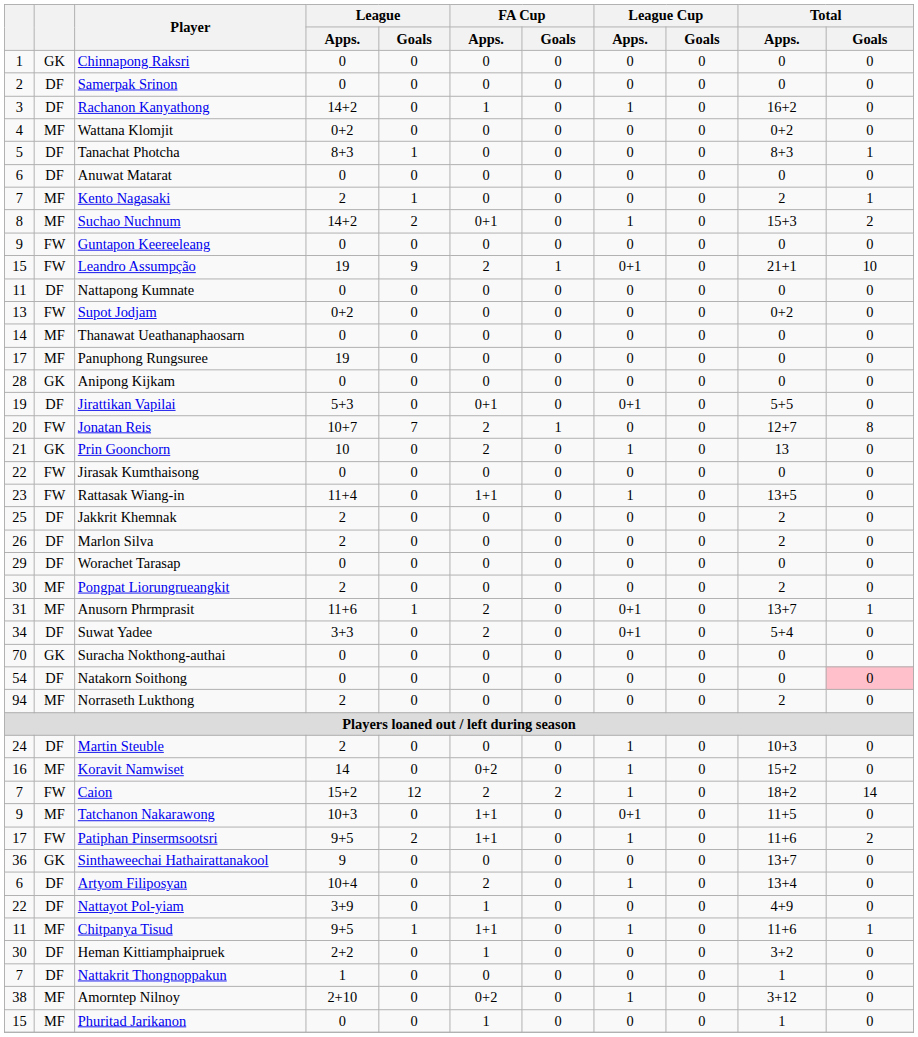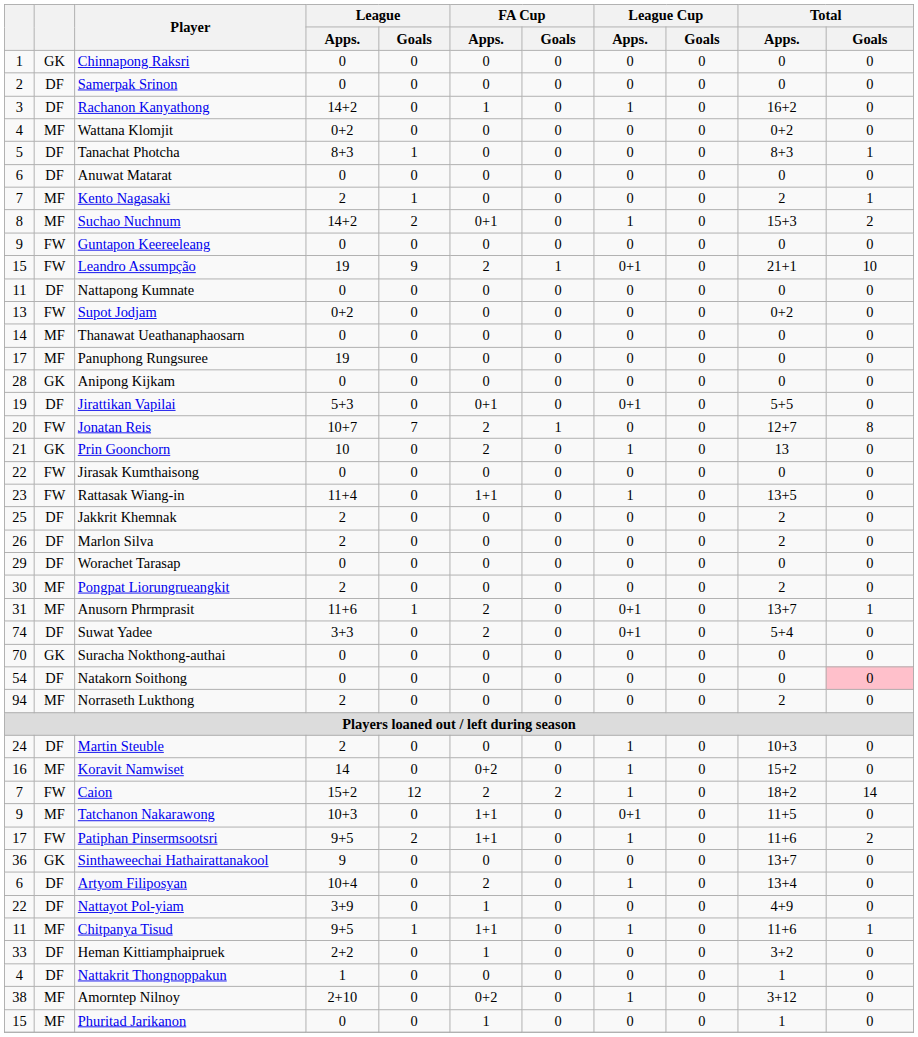 <table class="wikitable" style="text-align:center; font-size:100%; width:80%;">
 <tr>
 <th rowspan=2></th>
 <th rowspan=2></th>
 <th rowspan=2 width="250">Player</th>
 <th colspan=2 width="105">League</th>
 <th colspan=2 width="105">FA Cup</th>
 <th colspan=2 width="105">League Cup</th>
 <th colspan=2 width="130">Total</th>
 </tr>
 <tr>
 <th>Apps.</th>
 <th> Goals</th>
 <th>Apps.</th>
 <th> Goals</th>
 <th>Apps.</th>
 <th> Goals</th>
 <th>Apps.</th>
 <th> Goals</th>
 </tr>
 <tr>
 <td>1</td>
 <td>GK</td>
 <td align="left"> <a href='#'>Chinnapong Raksri</a></td>
 <td>0</td>
 <td>0</td>
 <td>0</td>
 <td>0</td>
 <td>0</td>
 <td>0</td>
 <td>0</td>
 <td>0</td>
 </tr>
 <tr>
 <td>2</td>
 <td>DF</td>
 <td align="left"> <a href='#'>Samerpak Srinon</a></td>
 <td>0</td>
 <td>0</td>
 <td>0</td>
 <td>0</td>
 <td>0</td>
 <td>0</td>
 <td>0</td>
 <td>0</td>
 </tr>
 <tr>
 <td>3</td>
 <td>DF</td>
 <td align="left"> <a href='#'>Rachanon Kanyathong</a></td>
 <td>14+2</td>
 <td>0</td>
 <td>1</td>
 <td>0</td>
 <td>1</td>
 <td>0</td>
 <td>16+2</td>
 <td>0</td>
 </tr>
 <tr>
 <td>4</td>
 <td>MF</td>
 <td align="left"> Wattana Klomjit</td>
 <td>0+2</td>
 <td>0</td>
 <td>0</td>
 <td>0</td>
 <td>0</td>
 <td>0</td>
 <td>0+2</td>
 <td>0</td>
 </tr>
 <tr>
 <td>5</td>
 <td>DF</td>
 <td align="left"> 	Tanachat Photcha</td>
 <td>8+3</td>
 <td>1</td>
 <td>0</td>
 <td>0</td>
 <td>0</td>
 <td>0</td>
 <td>8+3</td>
 <td>1</td>
 </tr>
 <tr>
 <td>6</td>
 <td>DF</td>
 <td align="left"> Anuwat Matarat</td>
 <td>0</td>
 <td>0</td>
 <td>0</td>
 <td>0</td>
 <td>0</td>
 <td>0</td>
 <td>0</td>
 <td>0</td>
 </tr>
 <tr>
 <td>7</td>
 <td>MF</td>
 <td align="left"> <a href='#'>Kento Nagasaki</a></td>
 <td>2</td>
 <td>1</td>
 <td>0</td>
 <td>0</td>
 <td>0</td>
 <td>0</td>
 <td>2</td>
 <td>1</td>
 </tr>
 <tr>
 <td>8</td>
 <td>MF</td>
 <td align="left"> <a href='#'>Suchao Nuchnum</a></td>
 <td>14+2</td>
 <td>2</td>
 <td>0+1</td>
 <td>0</td>
 <td>1</td>
 <td>0</td>
 <td>15+3</td>
 <td>2</td>
 </tr>
 <tr>
 <td>9</td>
 <td>FW</td>
 <td align="left"> <a href='#'>Guntapon Keereeleang</a></td>
 <td>0</td>
 <td>0</td>
 <td>0</td>
 <td>0</td>
 <td>0</td>
 <td>0</td>
 <td>0</td>
 <td>0</td>
 </tr>
 <tr>
 <td>15</td>
 <td>FW</td>
 <td align="left"> <a href='#'>Leandro Assumpção</a></td>
 <td>19</td>
 <td>9</td>
 <td>2</td>
 <td>1</td>
 <td>0+1</td>
 <td>0</td>
 <td>21+1</td>
 <td>10</td>
 </tr>
 <tr>
 <td>11</td>
 <td>DF</td>
 <td align="left"> Nattapong Kumnate</td>
 <td>0</td>
 <td>0</td>
 <td>0</td>
 <td>0</td>
 <td>0</td>
 <td>0</td>
 <td>0</td>
 <td>0</td>
 </tr>
 <tr>
 <td>13</td>
 <td>FW</td>
 <td align="left"> <a href='#'>Supot Jodjam</a></td>
 <td>0+2</td>
 <td>0</td>
 <td>0</td>
 <td>0</td>
 <td>0</td>
 <td>0</td>
 <td>0+2</td>
 <td>0</td>
 </tr>
 <tr>
 <td>14</td>
 <td>MF</td>
 <td align="left"> Thanawat Ueathanaphaosarn</td>
 <td>0</td>
 <td>0</td>
 <td>0</td>
 <td>0</td>
 <td>0</td>
 <td>0</td>
 <td>0</td>
 <td>0</td>
 </tr>
 <tr>
 <td>17</td>
 <td>MF</td>
 <td align="left"> Panuphong Rungsuree</td>
 <td>19</td>
 <td>0</td>
 <td>0</td>
 <td>0</td>
 <td>0</td>
 <td>0</td>
 <td>0</td>
 <td>0</td>
 </tr>
 <tr>
 <td>28</td>
 <td>GK</td>
 <td align="left"> Anipong Kijkam</td>
 <td>0</td>
 <td>0</td>
 <td>0</td>
 <td>0</td>
 <td>0</td>
 <td>0</td>
 <td>0</td>
 <td>0</td>
 </tr>
 <tr>
 <td>19</td>
 <td>DF</td>
 <td align="left"> <a href='#'>Jirattikan Vapilai</a></td>
 <td>5+3</td>
 <td>0</td>
 <td>0+1</td>
 <td>0</td>
 <td>0+1</td>
 <td>0</td>
 <td>5+5</td>
 <td>0</td>
 </tr>
 <tr>
 <td>20</td>
 <td>FW</td>
 <td align="left"> <a href='#'>Jonatan Reis</a></td>
 <td>10+7</td>
 <td>7</td>
 <td>2</td>
 <td>1</td>
 <td>0</td>
 <td>0</td>
 <td>12+7</td>
 <td>8</td>
 </tr>
 <tr>
 <td>21</td>
 <td>GK</td>
 <td align="left"> <a href='#'>Prin Goonchorn</a></td>
 <td>10</td>
 <td>0</td>
 <td>2</td>
 <td>0</td>
 <td>1</td>
 <td>0</td>
 <td>13</td>
 <td>0</td>
 </tr>
 <tr>
 <td>22</td>
 <td>FW</td>
 <td align="left"> Jirasak Kumthaisong</td>
 <td>0</td>
 <td>0</td>
 <td>0</td>
 <td>0</td>
 <td>0</td>
 <td>0</td>
 <td>0</td>
 <td>0</td>
 </tr>
 <tr>
 <td>23</td>
 <td>FW</td>
 <td align="left"> Rattasak Wiang-in</td>
 <td>11+4</td>
 <td>0</td>
 <td>1+1</td>
 <td>0</td>
 <td>1</td>
 <td>0</td>
 <td>13+5</td>
 <td>0</td>
 </tr>
 <tr>
 <td>25</td>
 <td>DF</td>
 <td align="left"> Jakkrit Khemnak</td>
 <td>2</td>
 <td>0</td>
 <td>0</td>
 <td>0</td>
 <td>0</td>
 <td>0</td>
 <td>2</td>
 <td>0</td>
 </tr>
 <tr>
 <td>26</td>
 <td>DF</td>
 <td align="left"> Marlon Silva</td>
 <td>2</td>
 <td>0</td>
 <td>0</td>
 <td>0</td>
 <td>0</td>
 <td>0</td>
 <td>2</td>
 <td>0</td>
 </tr>
 <tr>
 <td>29</td>
 <td>DF</td>
 <td align="left"> Worachet Tarasap</td>
 <td>0</td>
 <td>0</td>
 <td>0</td>
 <td>0</td>
 <td>0</td>
 <td>0</td>
 <td>0</td>
 <td>0</td>
 </tr>
 <tr>
 <td>30</td>
 <td>MF</td>
 <td align="left"> <a href='#'>Pongpat Liorungrueangkit</a></td>
 <td>2</td>
 <td>0</td>
 <td>0</td>
 <td>0</td>
 <td>0</td>
 <td>0</td>
 <td>2</td>
 <td>0</td>
 </tr>
 <tr>
 <td>31</td>
 <td>MF</td>
 <td align="left"> Anusorn Phrmprasit</td>
 <td>11+6</td>
 <td>1</td>
 <td>2</td>
 <td>0</td>
 <td>0+1</td>
 <td>0</td>
 <td>13+7</td>
 <td>1</td>
 </tr>
 <tr>
-<td>34</td>
+<td>74</td>
 <td>DF</td>
 <td align="left"> Suwat Yadee</td>
 <td>3+3</td>
 <td>0</td>
 <td>2</td>
 <td>0</td>
 <td>0+1</td>
 <td>0</td>
 <td>5+4</td>
 <td>0</td>
 </tr>
 <tr>
 <td>70</td>
 <td>GK</td>
 <td align="left"> Suracha Nokthong-authai</td>
 <td>0</td>
 <td>0</td>
 <td>0</td>
 <td>0</td>
 <td>0</td>
 <td>0</td>
 <td>0</td>
 <td>0</td>
 </tr>
 <tr>
 <td>54</td>
 <td>DF</td>
 <td align="left"> Natakorn Soithong</td>
 <td>0</td>
 <td>0</td>
 <td>0</td>
 <td>0</td>
 <td>0</td>
 <td>0</td>
 <td>0</td>
 <td style="background: pink;">0</td>
 </tr>
 <tr>
 <td>94</td>
 <td>MF</td>
 <td align="left"> Norraseth Lukthong</td>
 <td>2</td>
 <td>0</td>
 <td>0</td>
 <td>0</td>
 <td>0</td>
 <td>0</td>
 <td>2</td>
 <td>0</td>
 </tr>
 <tr>
 <th colspan="15" style="background:#dcdcdc; text-align:center;">Players loaned out / left during season</th>
 </tr>
 <tr>
 <td>24</td>
 <td>DF</td>
 <td align="left"> <a href='#'>Martin Steuble</a></td>
 <td>2</td>
 <td>0</td>
 <td>0</td>
 <td>0</td>
 <td>1</td>
 <td>0</td>
 <td>10+3</td>
 <td>0</td>
 </tr>
 <tr>
 <td>16</td>
 <td>MF</td>
 <td align="left"> <a href='#'>Koravit Namwiset</a></td>
 <td>14</td>
 <td>0</td>
 <td>0+2</td>
 <td>0</td>
 <td>1</td>
 <td>0</td>
 <td>15+2</td>
 <td>0</td>
 </tr>
 <tr>
 <td>7</td>
 <td>FW</td>
 <td align="left"> <a href='#'>Caion</a></td>
 <td>15+2</td>
 <td>12</td>
 <td>2</td>
 <td>2</td>
 <td>1</td>
 <td>0</td>
 <td>18+2</td>
 <td>14</td>
 </tr>
 <tr>
 <td>9</td>
 <td>MF</td>
 <td align="left"> <a href='#'>Tatchanon Nakarawong</a></td>
 <td>10+3</td>
 <td>0</td>
 <td>1+1</td>
 <td>0</td>
 <td>0+1</td>
 <td>0</td>
 <td>11+5</td>
 <td>0</td>
 </tr>
 <tr>
 <td>17</td>
 <td>FW</td>
 <td align="left"> <a href='#'>Patiphan Pinsermsootsri</a></td>
 <td>9+5</td>
 <td>2</td>
 <td>1+1</td>
 <td>0</td>
 <td>1</td>
 <td>0</td>
 <td>11+6</td>
 <td>2</td>
 </tr>
 <tr>
 <td>36</td>
 <td>GK</td>
 <td align="left"> <a href='#'>Sinthaweechai Hathairattanakool</a></td>
 <td>9</td>
 <td>0</td>
 <td>0</td>
 <td>0</td>
 <td>0</td>
 <td>0</td>
 <td>13+7</td>
 <td>0</td>
 </tr>
 <tr>
 <td>6</td>
 <td>DF</td>
 <td align="left"> <a href='#'>Artyom Filiposyan</a></td>
 <td>10+4</td>
 <td>0</td>
 <td>2</td>
 <td>0</td>
 <td>1</td>
 <td>0</td>
 <td>13+4</td>
 <td>0</td>
 </tr>
 <tr>
 <td>22</td>
 <td>DF</td>
 <td align="left"> <a href='#'>Nattayot Pol-yiam</a></td>
 <td>3+9</td>
 <td>0</td>
 <td>1</td>
 <td>0</td>
 <td>0</td>
 <td>0</td>
 <td>4+9</td>
 <td>0</td>
 </tr>
 <tr>
 <td>11</td>
 <td>MF</td>
 <td align="left"> <a href='#'>Chitpanya Tisud</a></td>
 <td>9+5</td>
 <td>1</td>
 <td>1+1</td>
 <td>0</td>
 <td>1</td>
 <td>0</td>
 <td>11+6</td>
 <td>1</td>
 </tr>
 <tr>
-<td>30</td>
+<td>33</td>
 <td>DF</td>
 <td align="left"> Heman Kittiamphaipruek</td>
 <td>2+2</td>
 <td>0</td>
 <td>1</td>
 <td>0</td>
 <td>0</td>
 <td>0</td>
 <td>3+2</td>
 <td>0</td>
 </tr>
 <tr>
-<td>7</td>
+<td>4</td>
 <td>DF</td>
 <td align="left"> <a href='#'>Nattakrit Thongnoppakun</a></td>
 <td>1</td>
 <td>0</td>
 <td>0</td>
 <td>0</td>
 <td>0</td>
 <td>0</td>
 <td>1</td>
 <td>0</td>
 </tr>
 <tr>
 <td>38</td>
 <td>MF</td>
 <td align="left"> Amorntep Nilnoy</td>
 <td>2+10</td>
 <td>0</td>
 <td>0+2</td>
 <td>0</td>
 <td>1</td>
 <td>0</td>
 <td>3+12</td>
 <td>0</td>
 </tr>
 <tr>
 <td>15</td>
 <td>MF</td>
 <td align="left"> <a href='#'>Phuritad Jarikanon</a></td>
 <td>0</td>
 <td>0</td>
 <td>1</td>
 <td>0</td>
 <td>0</td>
 <td>0</td>
 <td>1</td>
 <td>0</td>
 </tr>
 <tr>
 </tr>
 </table>
